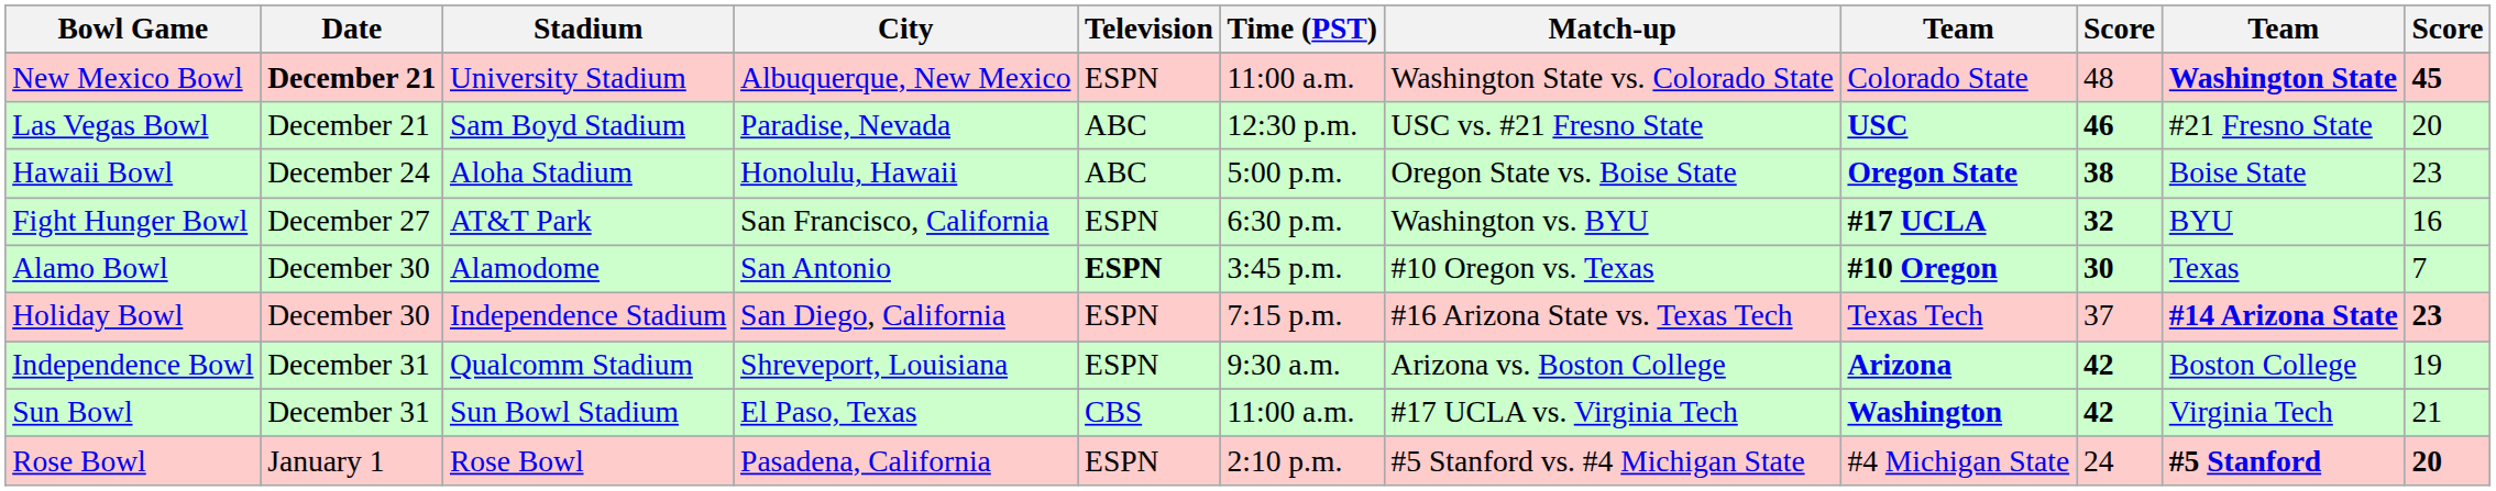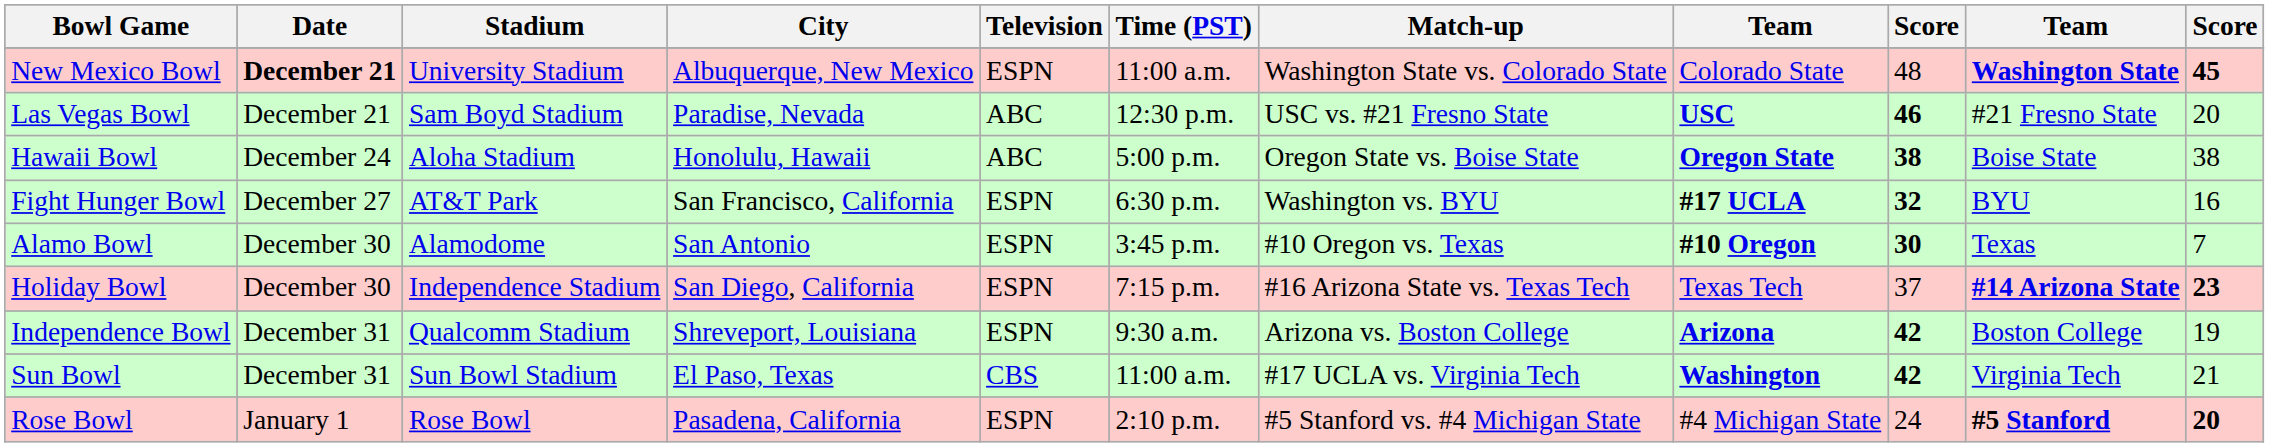 <table class="wikitable">
 <tr>
 <th>Bowl Game</th>
 <th>Date</th>
 <th>Stadium</th>
 <th>City</th>
 <th>Television</th>
 <th>Time (<a href='#'>PST</a>)</th>
 <th>Match-up</th>
 <th>Team</th>
 <th>Score</th>
 <th>Team</th>
 <th>Score</th>
 </tr>
 <tr>
 </tr>
 <tr bgcolor=ffcccc>
 <td><a href='#'>New Mexico Bowl</a></td>
 <td><strong>December 21</strong></td>
 <td><a href='#'>University Stadium</a></td>
 <td><a href='#'>Albuquerque, New Mexico</a></td>
 <td>ESPN</td>
 <td>11:00 a.m.</td>
 <td>Washington State vs. <a href='#'>Colorado State</a></td>
 <td><a href='#'>Colorado State</a></td>
 <td>48</td>
 <td><strong><a href='#'>Washington State</a></strong></td>
 <td><strong>45</strong></td>
 </tr>
 <tr bgcolor=ccffcc>
 <td><a href='#'>Las Vegas Bowl</a></td>
 <td>December 21</td>
 <td><a href='#'>Sam Boyd Stadium</a></td>
 <td><a href='#'>Paradise, Nevada</a></td>
 <td>ABC</td>
 <td>12:30 p.m.</td>
 <td>USC vs. #21 <a href='#'>Fresno State</a></td>
 <td><strong><a href='#'>USC</a></strong></td>
 <td><strong>46</strong></td>
 <td>#21 <a href='#'>Fresno State</a></td>
 <td>20</td>
 </tr>
 <tr bgcolor=ccffcc>
 <td><a href='#'>Hawaii Bowl</a></td>
 <td>December 24</td>
 <td><a href='#'>Aloha Stadium</a></td>
 <td><a href='#'>Honolulu, Hawaii</a></td>
 <td>ABC</td>
 <td>5:00 p.m.</td>
 <td>Oregon State vs. <a href='#'>Boise State</a></td>
 <td><strong><a href='#'>Oregon State</a></strong></td>
 <td><strong>38</strong></td>
 <td><a href='#'>Boise State</a></td>
-<td>23</td>
+<td>38</td>
 </tr>
 <tr bgcolor=ccffcc>
 <td><a href='#'>Fight Hunger Bowl</a></td>
 <td>December 27</td>
 <td><a href='#'>AT&T Park</a></td>
 <td>San Francisco, <a href='#'>California</a></td>
 <td>ESPN</td>
 <td>6:30 p.m.</td>
 <td>Washington vs. <a href='#'>BYU</a></td>
 <td><strong>#17 <a href='#'>UCLA</a></strong></td>
 <td><strong>32</strong></td>
 <td><a href='#'>BYU</a></td>
 <td>16</td>
 </tr>
 <tr bgcolor=ccffcc>
 <td><a href='#'>Alamo Bowl</a></td>
 <td>December 30</td>
 <td><a href='#'>Alamodome</a></td>
 <td><a href='#'>San Antonio</a></td>
-<td><strong>ESPN</strong></td>
+<td>ESPN</td>
 <td>3:45 p.m.</td>
 <td>#10 Oregon vs. <a href='#'>Texas</a></td>
 <td><strong>#10 <a href='#'>Oregon</a></strong></td>
 <td><strong>30</strong></td>
 <td><a href='#'>Texas</a></td>
 <td>7</td>
 </tr>
 <tr bgcolor=ffcccc>
 <td><a href='#'>Holiday Bowl</a></td>
 <td>December 30</td>
 <td><a href='#'>Independence Stadium</a></td>
 <td><a href='#'>San Diego</a>, <a href='#'>California</a></td>
 <td>ESPN</td>
 <td>7:15 p.m.</td>
 <td>#16 Arizona State vs. <a href='#'>Texas Tech</a></td>
 <td><a href='#'>Texas Tech</a></td>
 <td>37</td>
 <td><strong><a href='#'>#14 Arizona State</a></strong></td>
 <td><strong>23</strong></td>
 </tr>
 <tr bgcolor=ccffcc>
 <td><a href='#'>Independence Bowl</a></td>
 <td>December 31</td>
 <td><a href='#'>Qualcomm Stadium</a></td>
 <td><a href='#'>Shreveport, Louisiana</a></td>
 <td>ESPN</td>
 <td>9:30 a.m.</td>
 <td>Arizona vs. <a href='#'>Boston College</a></td>
 <td><strong><a href='#'>Arizona</a></strong></td>
 <td><strong>42</strong></td>
 <td><a href='#'>Boston College</a></td>
 <td>19</td>
 </tr>
 <tr bgcolor=ccffcc>
 <td><a href='#'>Sun Bowl</a></td>
 <td>December 31</td>
 <td><a href='#'>Sun Bowl Stadium</a></td>
 <td><a href='#'>El Paso, Texas</a></td>
 <td><a href='#'>CBS</a></td>
 <td>11:00 a.m.</td>
 <td>#17 UCLA vs. <a href='#'>Virginia Tech</a></td>
 <td><strong><a href='#'>Washington</a></strong></td>
 <td><strong>42</strong></td>
 <td><a href='#'>Virginia Tech</a></td>
 <td>21</td>
 </tr>
 <tr bgcolor=ffcccc>
 <td><a href='#'>Rose Bowl</a></td>
 <td>January 1</td>
 <td><a href='#'>Rose Bowl</a></td>
 <td><a href='#'>Pasadena, California</a></td>
 <td>ESPN</td>
 <td>2:10 p.m.</td>
 <td>#5 Stanford vs. #4 <a href='#'>Michigan State</a></td>
 <td>#4  <a href='#'>Michigan State</a></td>
 <td>24</td>
 <td><strong>#5 <a href='#'>Stanford</a></strong></td>
 <td><strong>20</strong></td>
 </tr>
 </table>
